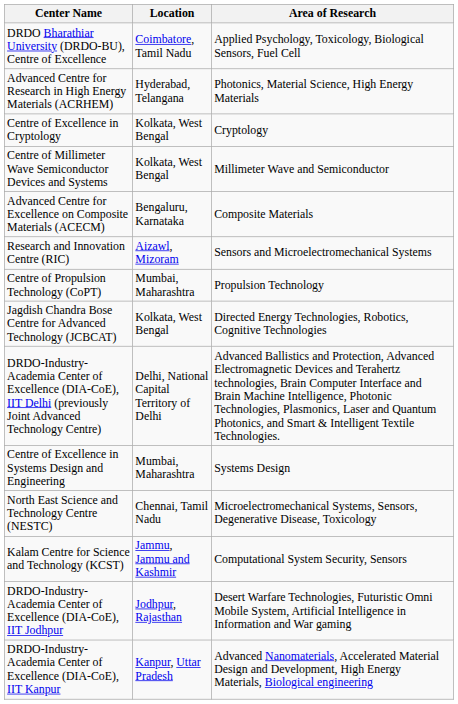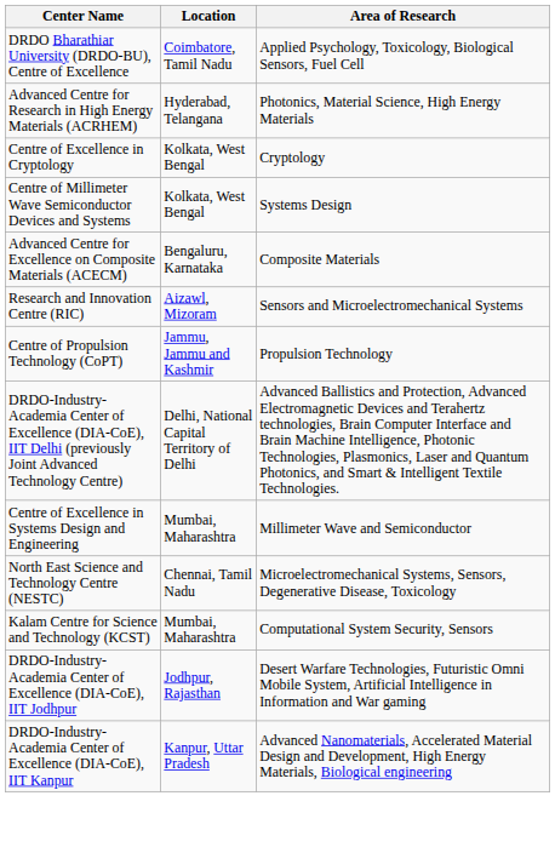 <table class="wikitable">
 <tr>
 <th>Center Name</th>
 <th>Location</th>
 <th>Area of Research</th>
 </tr>
 <tr>
 <td>DRDO <a href='#'>Bharathiar University</a> (DRDO-BU), Centre of Excellence</td>
 <td><a href='#'>Coimbatore</a>, Tamil Nadu</td>
 <td>Applied Psychology, Toxicology, Biological Sensors, Fuel Cell</td>
 </tr>
 <tr>
 <td>Advanced Centre for Research in High Energy Materials (ACRHEM)</td>
 <td>Hyderabad, Telangana</td>
 <td>Photonics, Material Science, High Energy Materials</td>
 </tr>
 <tr>
 <td>Centre of Excellence in Cryptology</td>
 <td>Kolkata, West Bengal</td>
 <td>Cryptology</td>
 </tr>
 <tr>
 <td>Centre of Millimeter Wave Semiconductor Devices and Systems</td>
 <td>Kolkata, West Bengal</td>
-<td>Millimeter Wave and Semiconductor</td>
+<td>Systems Design</td>
 </tr>
 <tr>
 <td>Advanced Centre for Excellence on Composite Materials (ACECM)</td>
 <td>Bengaluru, Karnataka</td>
 <td>Composite Materials</td>
 </tr>
 <tr>
 <td>Research and Innovation Centre (RIC)</td>
 <td><a href='#'>Aizawl</a>, <a href='#'>Mizoram</a></td>
 <td>Sensors and Microelectromechanical Systems</td>
 </tr>
 <tr>
 <td>Centre of Propulsion Technology (CoPT)</td>
-<td>Mumbai, Maharashtra</td>
+<td><a href='#'>Jammu</a>, <a href='#'>Jammu and Kashmir</a></td>
 <td>Propulsion Technology</td>
-</tr>
-<tr>
-<td>Jagdish Chandra Bose Centre for Advanced Technology (JCBCAT)</td>
-<td>Kolkata, West Bengal</td>
-<td>Directed Energy Technologies, Robotics, Cognitive Technologies</td>
 </tr>
 <tr>
 <td>DRDO-Industry-Academia Center of Excellence (DIA-CoE), <a href='#'>IIT Delhi</a> (previously Joint Advanced Technology Centre)</td>
 <td>Delhi, National Capital Territory of Delhi</td>
 <td>Advanced Ballistics and Protection, Advanced Electromagnetic Devices and Terahertz technologies, Brain Computer Interface and Brain Machine Intelligence, Photonic Technologies, Plasmonics, Laser and Quantum Photonics, and Smart & Intelligent Textile Technologies.</td>
 </tr>
 <tr>
 <td>Centre of Excellence in Systems Design and Engineering</td>
 <td>Mumbai, Maharashtra</td>
-<td>Systems Design</td>
+<td>Millimeter Wave and Semiconductor</td>
 </tr>
 <tr>
 <td>North East Science and Technology Centre (NESTC)</td>
 <td>Chennai, Tamil Nadu</td>
 <td>Microelectromechanical Systems, Sensors, Degenerative Disease, Toxicology</td>
 </tr>
 <tr>
 <td>Kalam Centre for Science and Technology (KCST)</td>
-<td><a href='#'>Jammu</a>, <a href='#'>Jammu and Kashmir</a></td>
+<td>Mumbai, Maharashtra</td>
 <td>Computational System Security, Sensors</td>
 </tr>
 <tr>
 <td>DRDO-Industry-Academia Center of Excellence (DIA-CoE), <a href='#'>IIT Jodhpur</a></td>
 <td><a href='#'>Jodhpur</a>, <a href='#'>Rajasthan</a></td>
 <td>Desert Warfare Technologies, Futuristic Omni Mobile System, Artificial Intelligence in Information and War gaming</td>
 </tr>
 <tr>
 <td>DRDO-Industry-Academia Center of Excellence (DIA-CoE), <a href='#'>IIT Kanpur</a></td>
 <td><a href='#'>Kanpur</a>, <a href='#'>Uttar Pradesh</a></td>
 <td>Advanced <a href='#'>Nanomaterials</a>, Accelerated Material Design and Development, High Energy Materials, <a href='#'>Biological engineering</a></td>
 </tr>
 </table>
